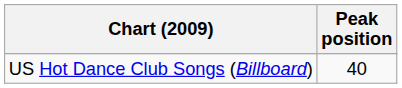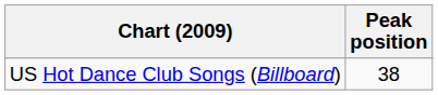 <table class="wikitable sortable">
 <tr>
 <th>Chart (2009)</th>
 <th>Peak<br>position</th>
 </tr>
 <tr>
 </tr>
 <tr>
 </tr>
 <tr>
 </tr>
 <tr>
 </tr>
 <tr>
 <td>US <a href='#'>Hot Dance Club Songs</a> (<em><a href='#'>Billboard</a></em>)</td>
-<td style="text-align:center;">40</td>
+<td style="text-align:center;">38</td>
 </tr>
 </table>
